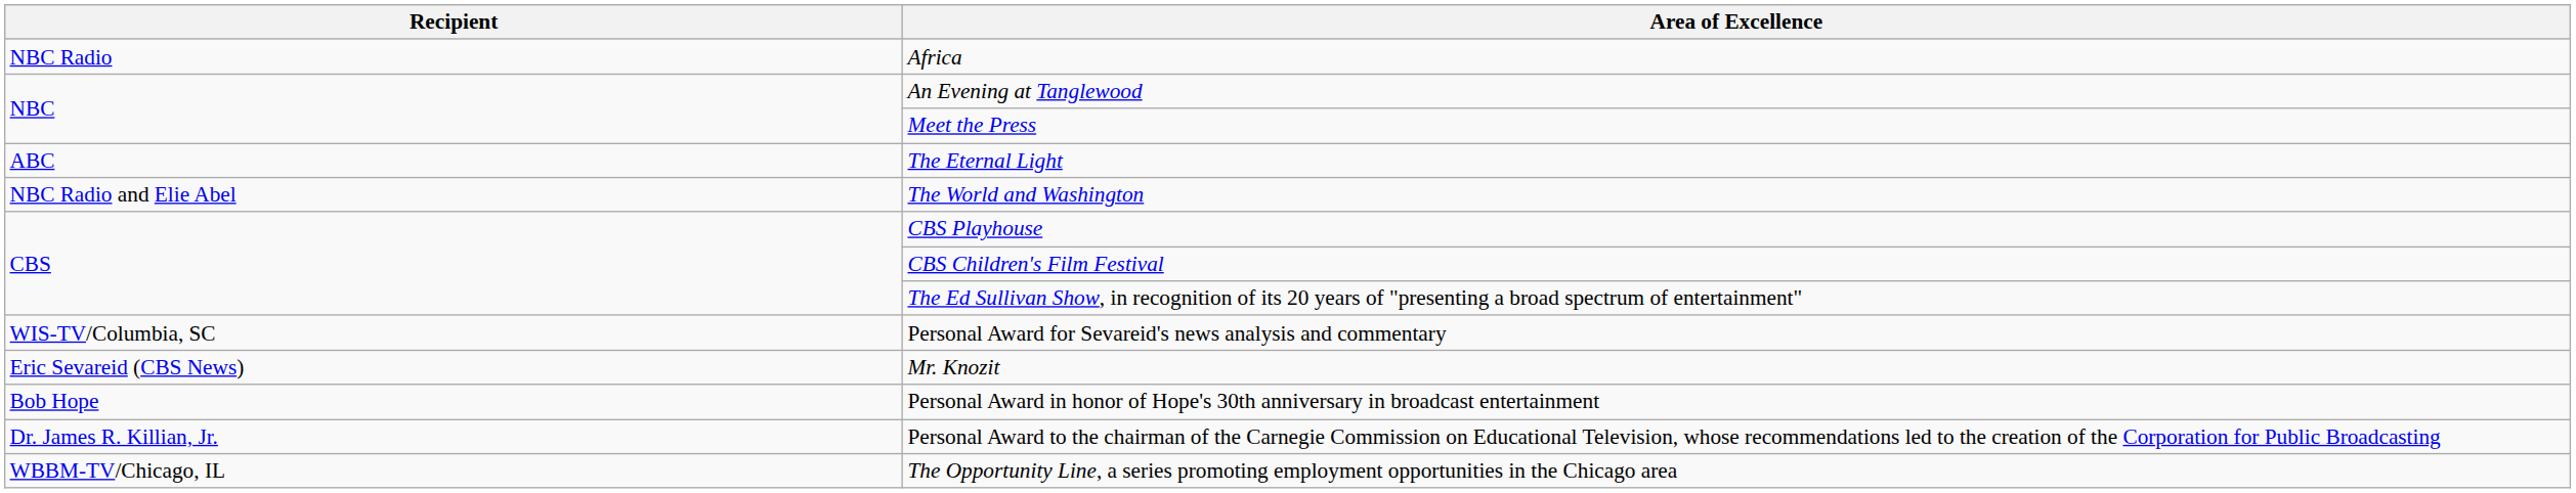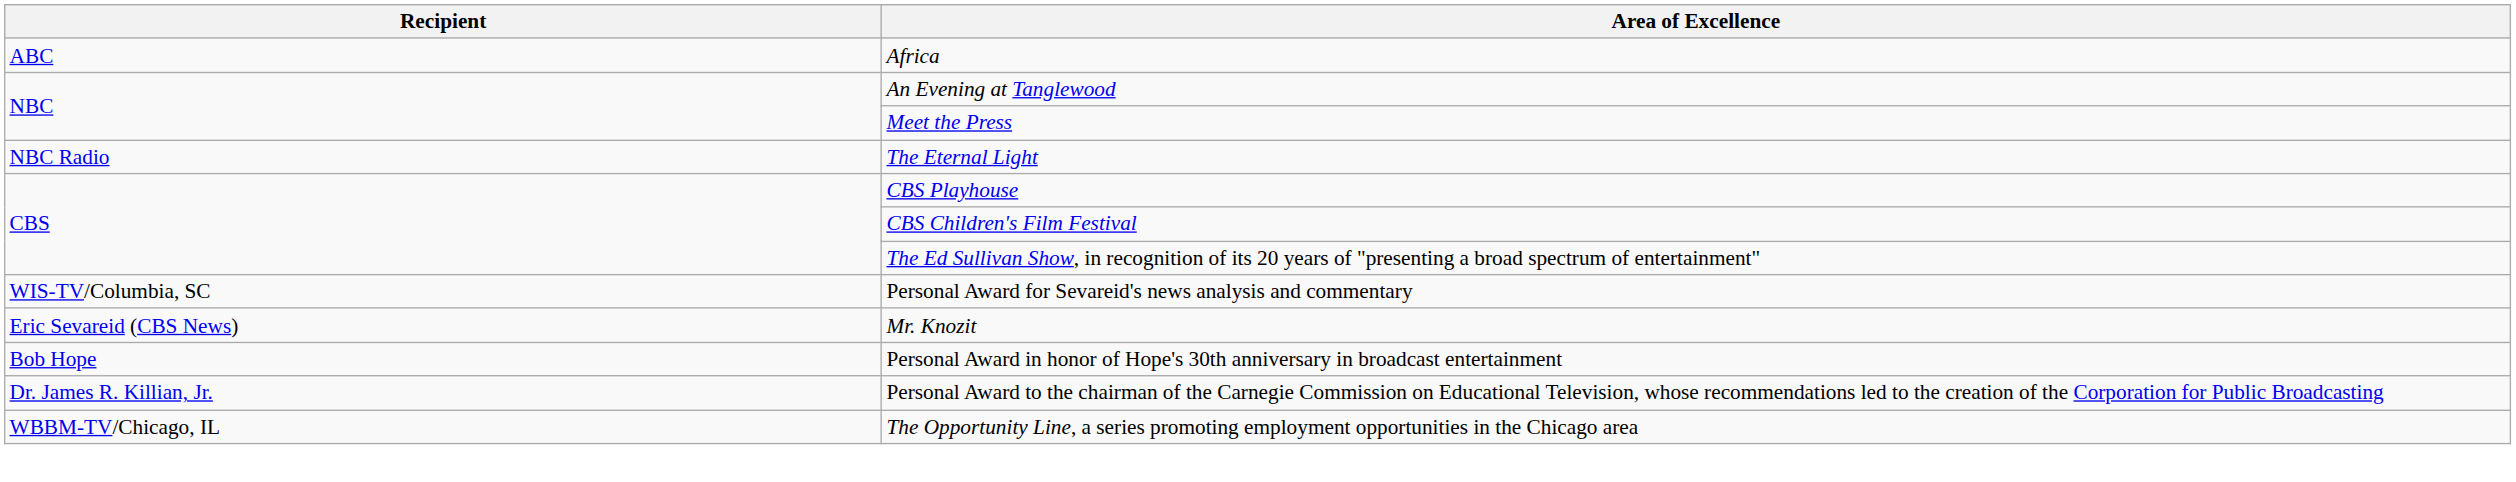 <table class="wikitable" style="width:95%">
 <tr bgcolor="#CCCCCC">
 <th width=35%>Recipient</th>
 <th width=65%>Area of Excellence</th>
 </tr>
 <tr>
-<td><a href='#'>NBC Radio</a></td>
+<td><a href='#'>ABC</a></td>
 <td><em>Africa</em></td>
 </tr>
 <tr>
 <td rowspan="2"><a href='#'>NBC</a></td>
 <td><em>An Evening at <a href='#'>Tanglewood</a></em></td>
 </tr>
 <tr>
 <td><em><a href='#'>Meet the Press</a></em></td>
 </tr>
 <tr>
-<td><a href='#'>ABC</a></td>
+<td><a href='#'>NBC Radio</a></td>
 <td><em><a href='#'>The Eternal Light</a></em></td>
-</tr>
-<tr>
-<td><a href='#'>NBC Radio</a> and <a href='#'>Elie Abel</a></td>
-<td><em><a href='#'>The World and Washington</a></em></td>
 </tr>
 <tr>
 <td rowspan="3"><a href='#'>CBS</a></td>
 <td><em><a href='#'>CBS Playhouse</a></em></td>
 </tr>
 <tr>
 <td><em><a href='#'>CBS Children's Film Festival</a></em></td>
 </tr>
 <tr>
 <td><em><a href='#'>The Ed Sullivan Show</a></em>, in recognition of its 20 years of "presenting a broad spectrum of entertainment"</td>
 </tr>
 <tr>
 <td><a href='#'>WIS-TV</a>/Columbia, SC</td>
 <td>Personal Award for Sevareid's news analysis and commentary</td>
 </tr>
 <tr>
 <td><a href='#'>Eric Sevareid</a> (<a href='#'>CBS News</a>)</td>
 <td><em>Mr. Knozit</em></td>
 </tr>
 <tr>
 <td><a href='#'>Bob Hope</a></td>
 <td>Personal Award in honor of Hope's 30th anniversary in broadcast entertainment</td>
 </tr>
 <tr>
 <td><a href='#'>Dr. James R. Killian, Jr.</a></td>
 <td>Personal Award to the chairman of the Carnegie Commission on Educational Television, whose recommendations led to the creation of the <a href='#'>Corporation for Public Broadcasting</a></td>
 </tr>
 <tr>
 <td><a href='#'>WBBM-TV</a>/Chicago, IL</td>
 <td><em>The Opportunity Line</em>, a series promoting employment opportunities in the Chicago area</td>
 </tr>
 </table>
